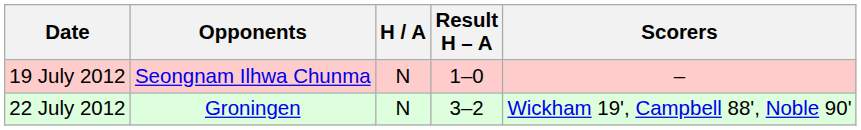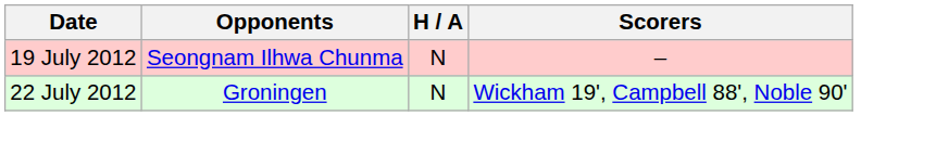 <table class="wikitable" style="text-align:center">
 <tr>
 <th>Date</th>
 <th>Opponents</th>
 <th>H / A</th>
-<th>Result<br>H – A</th>
 <th>Scorers</th>
 </tr>
 <tr style="background:#fcc;">
 <td>19 July 2012</td>
 <td><a href='#'>Seongnam Ilhwa Chunma</a></td>
 <td>N</td>
-<td>1–0</td>
 <td>–</td>
 </tr>
 <tr style="background:#dfd;">
 <td>22 July 2012</td>
 <td><a href='#'>Groningen</a></td>
 <td>N</td>
-<td>3–2</td>
 <td><a href='#'>Wickham</a> 19', <a href='#'>Campbell</a> 88', <a href='#'>Noble</a> 90'</td>
 </tr>
 </table>
